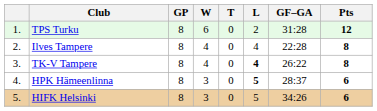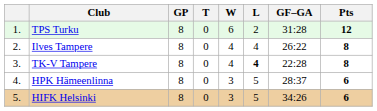 <table class="wikitable">
 <tr>
 <th width="30"></th>
 <th width="200">Club</th>
 <th width="30">GP</th>
+<th width="30">T</th>
 <th width="30">W</th>
-<th width="30">T</th>
 <th width="30">L</th>
 <th width="70">GF–GA</th>
 <th width="70">Pts</th>
 </tr>
 <tr bgcolor="#e6fae6" align="center">
 <td>1.</td>
 <td align="left"><a href='#'>TPS Turku</a></td>
 <td>8</td>
+<td>0</td>
 <td>6</td>
-<td>0</td>
 <td>2</td>
 <td>31:28</td>
 <td><strong>12</strong></td>
 </tr>
 <tr bgcolor="#FFFFFF" align="center">
 <td>2.</td>
 <td align="left"><a href='#'>Ilves Tampere</a></td>
 <td>8</td>
-<td>4</td>
 <td>0</td>
 <td>4</td>
-<td>22:28</td>
+<td>4</td>
+<td>26:22</td>
 <td><strong>8</strong></td>
 </tr>
 <tr bgcolor="#FFFFFF" align="center">
 <td>3.</td>
 <td align="left"><a href='#'>TK-V Tampere</a></td>
 <td>8</td>
+<td>0</td>
 <td>4</td>
-<td>0</td>
 <td><strong>4</strong></td>
-<td>26:22</td>
+<td>22:28</td>
 <td><strong>8</strong></td>
 </tr>
 <tr bgcolor="#FFFFFF" align="center">
 <td>4.</td>
 <td align="left"><a href='#'>HPK Hämeenlinna</a></td>
 <td>8</td>
+<td>0</td>
 <td>3</td>
-<td>0</td>
-<td><strong>5</strong></td>
+<td>5</td>
 <td>28:37</td>
 <td><strong>6</strong></td>
 </tr>
 <tr bgcolor="#EECFA1" align="center">
 <td>5.</td>
 <td align="left"><a href='#'>HIFK Helsinki</a></td>
 <td>8</td>
+<td>0</td>
 <td>3</td>
-<td>0</td>
 <td>5</td>
 <td>34:26</td>
 <td><strong>6</strong></td>
 </tr>
 </table>
